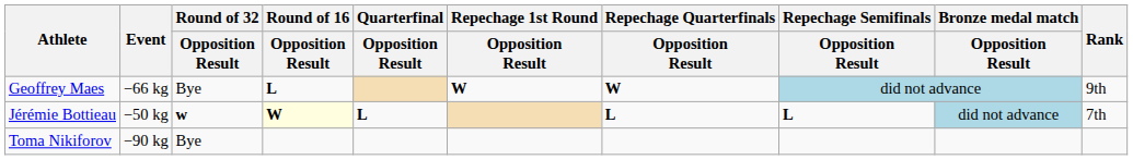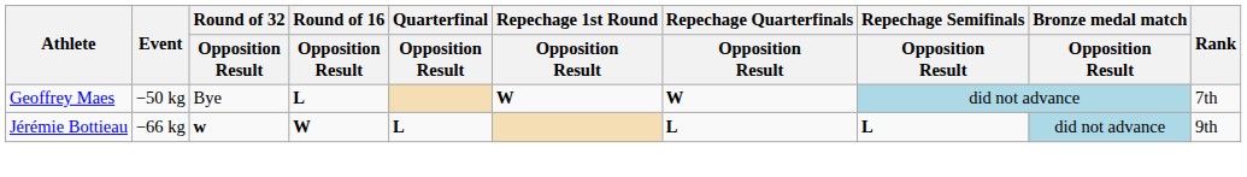 <table class="wikitable" style="font-size:90%">
 <tr>
 <th rowspan="2">Athlete</th>
 <th rowspan="2">Event</th>
 <th>Round of 32</th>
 <th>Round of 16</th>
 <th>Quarterfinal</th>
 <th>Repechage 1st Round</th>
 <th>Repechage Quarterfinals</th>
 <th>Repechage Semifinals</th>
 <th>Bronze medal match</th>
 <th rowspan="2">Rank</th>
 </tr>
 <tr>
 <th>Opposition<br>Result</th>
 <th>Opposition<br>Result</th>
 <th>Opposition<br>Result</th>
 <th>Opposition<br>Result</th>
 <th>Opposition<br>Result</th>
 <th>Opposition<br>Result</th>
 <th>Opposition<br>Result</th>
 </tr>
 <tr>
 <td><a href='#'>Geoffrey Maes</a></td>
-<td>−66 kg</td>
+<td>−50 kg</td>
 <td>Bye</td>
 <td><strong>L</strong> </td>
 <td bgcolor="wheat"></td>
 <td><strong>W</strong> </td>
 <td><strong>W</strong> </td>
 <td colspan="2" bgcolor="lightblue" align="center">did not advance</td>
-<td>9th</td>
+<td>7th</td>
 </tr>
 <tr>
 <td><a href='#'>Jérémie Bottieau</a></td>
-<td>−50 kg</td>
+<td>−66 kg</td>
 <td><strong>w</strong> </td>
-<td style="background: lightyellow;"><strong>W</strong> </td>
+<td><strong>W</strong> </td>
 <td><strong>L</strong> </td>
 <td bgcolor="wheat"></td>
 <td><strong>L</strong> </td>
 <td><strong>L</strong> </td>
 <td bgcolor="lightblue" align="center">did not advance</td>
-<td>7th</td>
-</tr>
-<tr>
-<td><a href='#'>Toma Nikiforov</a></td>
-<td>−90 kg</td>
-<td>Bye</td>
-<td></td>
-<td></td>
-<td></td>
-<td></td>
-<td></td>
-<td></td>
-<td></td>
+<td>9th</td>
 </tr>
 </table>
